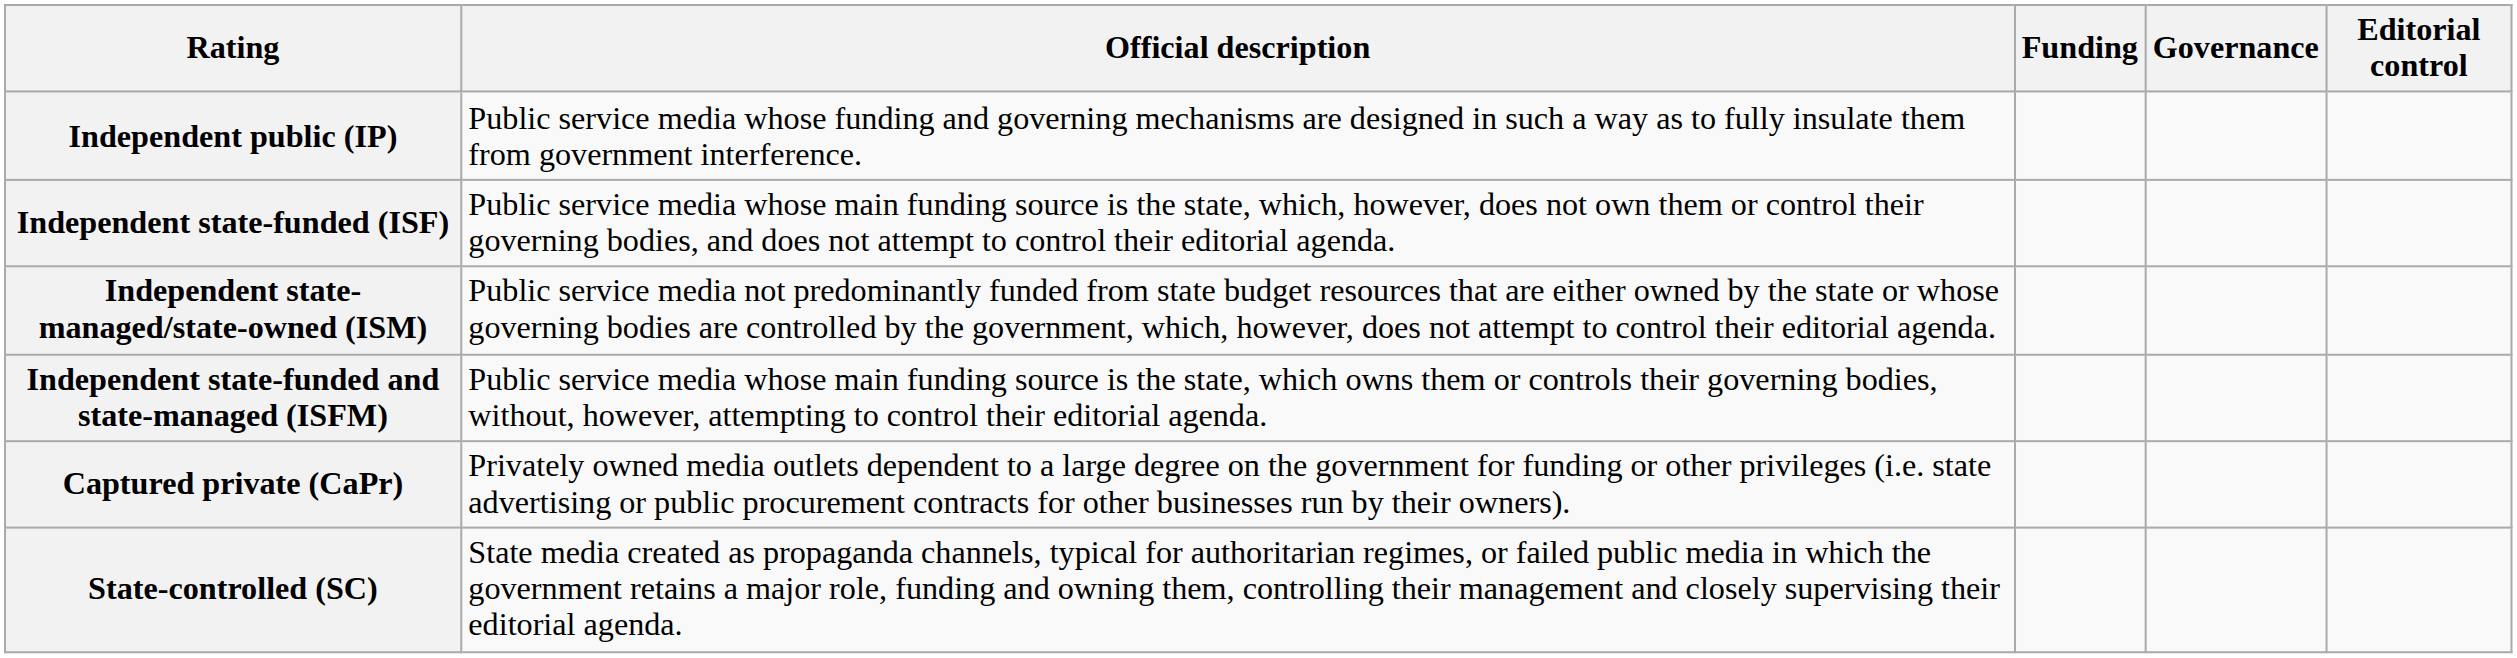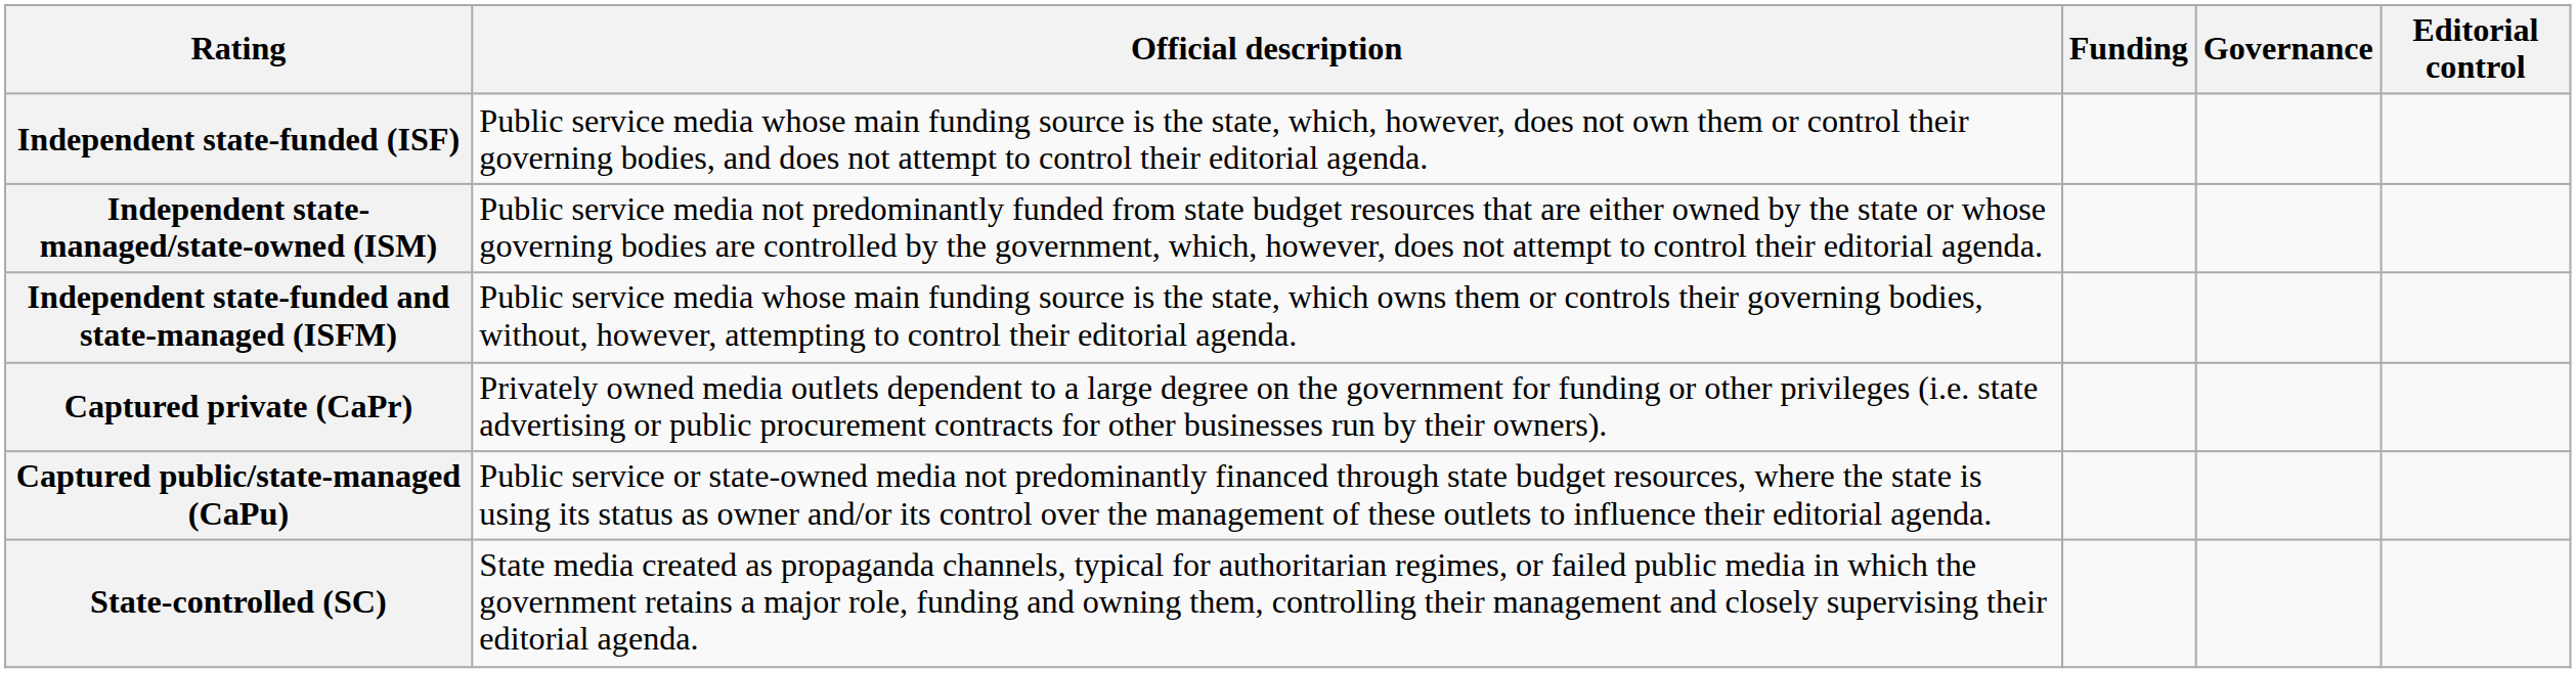 <table class="wikitable">
 <tr>
 <th>Rating</th>
 <th>Official description</th>
 <th>Funding</th>
 <th>Governance</th>
 <th>Editorial control</th>
-</tr>
-<tr>
-<th scope=row>Independent public (IP)</th>
-<td>Public service media whose funding and governing mechanisms are designed in such a way as to fully insulate them from government interference.</td>
-<td></td>
-<td></td>
-<td></td>
 </tr>
 <tr>
 <th>Independent state-funded (ISF)</th>
 <td>Public service media whose main funding source is the state, which, however, does not own them or control their governing bodies, and does not attempt to control their editorial agenda.</td>
 <td></td>
 <td></td>
 <td></td>
 </tr>
 <tr>
 <th>Independent state-managed/state-owned (ISM)</th>
 <td>Public service media not predominantly funded from state budget resources that are either owned by the state or whose governing bodies are controlled by the government, which, however, does not attempt to control their editorial agenda.</td>
 <td></td>
 <td></td>
 <td></td>
 </tr>
 <tr>
 <th>Independent state-funded and state-managed (ISFM)</th>
 <td>Public service media whose main funding source is the state, which owns them or controls their governing bodies, without, however, attempting to control their editorial agenda.</td>
 <td></td>
 <td></td>
 <td></td>
 </tr>
 <tr>
 <th>Captured private (CaPr)</th>
 <td>Privately owned media outlets dependent to a large degree on the government for funding or other privileges (i.e. state advertising or public procurement contracts for other businesses run by their owners).</td>
 <td></td>
 <td></td>
 <td></td>
 </tr>
 <tr>
+<th>Captured public/state-managed (CaPu)</th>
+<td>Public service or state-owned media not predominantly financed through state budget resources, where the state is using its status as owner and/or its control over the management of these outlets to influence their editorial agenda.</td>
+<td></td>
+<td></td>
+<td></td>
+</tr>
+<tr>
 <th>State-controlled (SC)</th>
 <td>State media created as propaganda channels, typical for authoritarian regimes, or failed public media in which the government retains a major role, funding and owning them, controlling their management and closely supervising their editorial agenda.</td>
 <td></td>
 <td></td>
 <td></td>
 </tr>
 </table>
